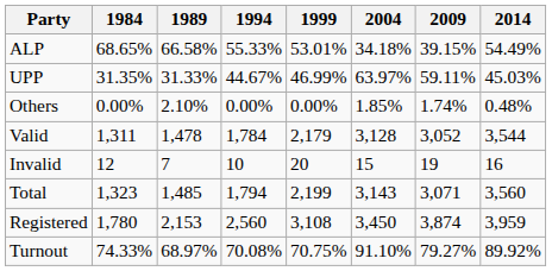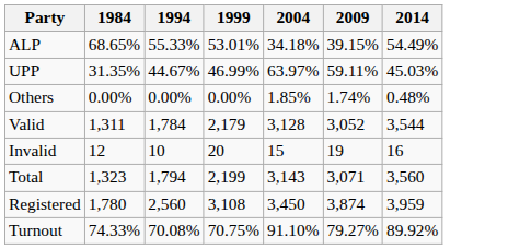 <table class="wikitable">
 <tr>
 <th>Party</th>
 <th>1984</th>
-<th>1989</th>
 <th>1994</th>
 <th>1999</th>
 <th>2004</th>
 <th>2009</th>
 <th>2014</th>
 </tr>
 <tr>
 <td>ALP</td>
 <td>68.65%</td>
-<td>66.58%</td>
 <td>55.33%</td>
 <td>53.01%</td>
 <td>34.18%</td>
 <td>39.15%</td>
 <td>54.49%</td>
 </tr>
 <tr>
 <td>UPP</td>
 <td>31.35%</td>
-<td>31.33%</td>
 <td>44.67%</td>
 <td>46.99%</td>
 <td>63.97%</td>
 <td>59.11%</td>
 <td>45.03%</td>
 </tr>
 <tr>
 <td>Others</td>
 <td>0.00%</td>
-<td>2.10%</td>
 <td>0.00%</td>
 <td>0.00%</td>
 <td>1.85%</td>
 <td>1.74%</td>
 <td>0.48%</td>
 </tr>
 <tr>
 <td>Valid</td>
 <td>1,311</td>
-<td>1,478</td>
 <td>1,784</td>
 <td>2,179</td>
 <td>3,128</td>
 <td>3,052</td>
 <td>3,544</td>
 </tr>
 <tr>
 <td>Invalid</td>
 <td>12</td>
-<td>7</td>
 <td>10</td>
 <td>20</td>
 <td>15</td>
 <td>19</td>
 <td>16</td>
 </tr>
 <tr>
 <td>Total</td>
 <td>1,323</td>
-<td>1,485</td>
 <td>1,794</td>
 <td>2,199</td>
 <td>3,143</td>
 <td>3,071</td>
 <td>3,560</td>
 </tr>
 <tr>
 <td>Registered</td>
 <td>1,780</td>
-<td>2,153</td>
 <td>2,560</td>
 <td>3,108</td>
 <td>3,450</td>
 <td>3,874</td>
 <td>3,959</td>
 </tr>
 <tr>
 <td>Turnout</td>
 <td>74.33%</td>
-<td>68.97%</td>
 <td>70.08%</td>
 <td>70.75%</td>
 <td>91.10%</td>
 <td>79.27%</td>
 <td>89.92%</td>
 </tr>
 </table>
